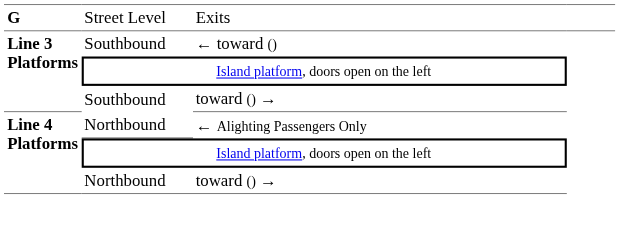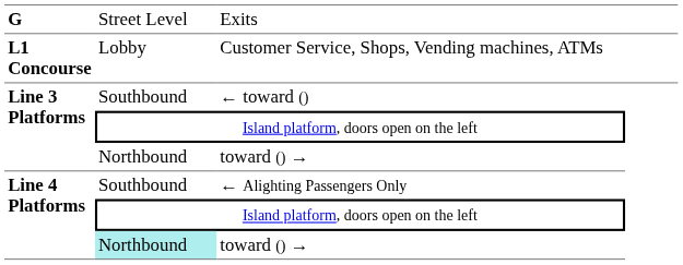 <table cellspacing=0 cellpadding=3>
 <tr style="vertical-align:top;">
 <td style="border-top:solid 1px gray;border-bottom:solid 1px gray;" width=50><strong>G</strong></td>
 <td style="border-top:solid 1px gray;border-bottom:solid 1px gray;" width=100>Street Level</td>
 <td style="border-top:solid 1px gray;border-bottom:solid 1px gray;" width=350>Exits</td>
 <td style="border-top:solid 1px gray;border-bottom:solid 1px gray;" width=40></td>
+</tr>
+<tr style="vertical-align:top;">
+<td style="border-bottom:solid 1px gray;"><strong>L1<br>Concourse</strong></td>
+<td style="border-bottom:solid 1px gray;">Lobby</td>
+<td style="border-bottom:solid 1px gray;">Customer Service, Shops, Vending machines, ATMs</td>
+<td style="border-bottom:solid 1px gray;"></td>
 </tr>
 <tr>
 <td style="border-bottom:solid 1px gray;" rowspan=3 valign=top><strong>Line 3<br>Platforms</strong></td>
 <td>Southbound</td>
 <td>←  toward  <small>()</small></td>
 </tr>
 <tr>
 <td style="border-right:solid 2px black;border-left:solid 2px black;border-top:solid 2px black;border-bottom:solid 2px black;text-align:center;" colspan=2><small><a href='#'>Island platform</a>, doors open on the left</small></td>
 </tr>
 <tr>
-<td>Southbound</td>
+<td style="border-bottom:solid 1px gray;">Northbound</td>
 <td style="border-bottom:solid 1px gray;">  toward  <small>()</small> →</td>
 </tr>
 <tr>
 <td style="border-bottom:solid 1px gray;" rowspan=3 valign=top><strong>Line 4<br>Platforms</strong></td>
-<td style="border-bottom:solid 1px gray;">Northbound</td>
+<td>Southbound</td>
 <td>←  <small>Alighting Passengers Only</small></td>
 </tr>
 <tr>
 <td style="border-right:solid 2px black;border-left:solid 2px black;border-top:solid 2px black;border-bottom:solid 2px black;text-align:center;" colspan=2><small><a href='#'>Island platform</a>, doors open on the left</small></td>
 </tr>
 <tr>
-<td style="border-bottom:solid 1px gray;">Northbound</td>
+<td style="background: paleturquoise; border-bottom:solid 1px gray;">Northbound</td>
 <td style="border-bottom:solid 1px gray;">  toward  <small>()</small> →</td>
 </tr>
 </table>
